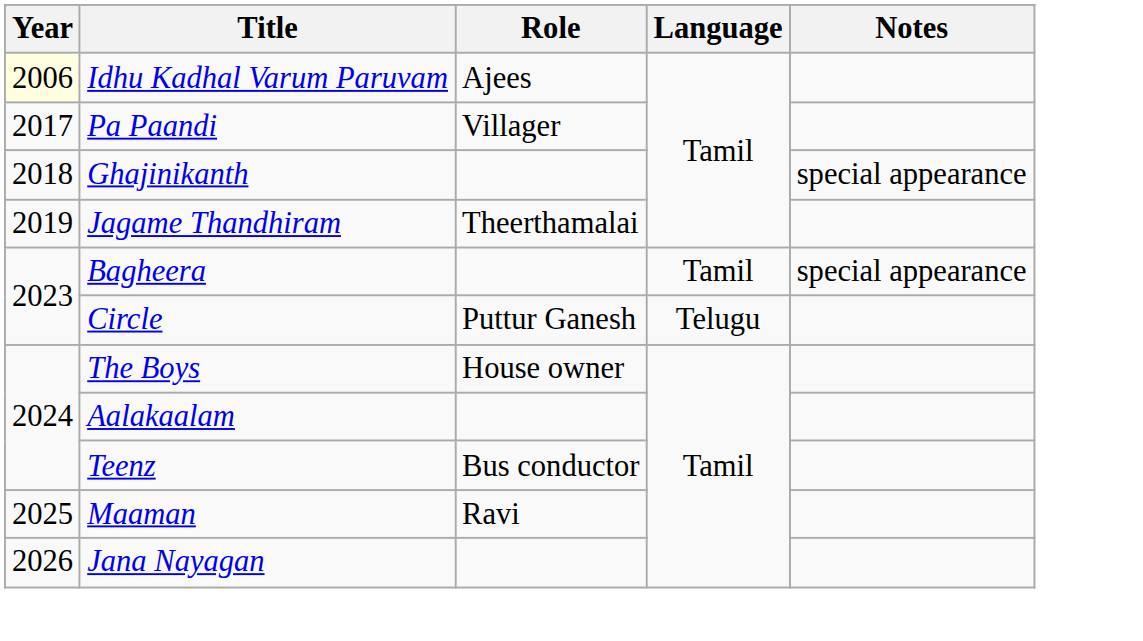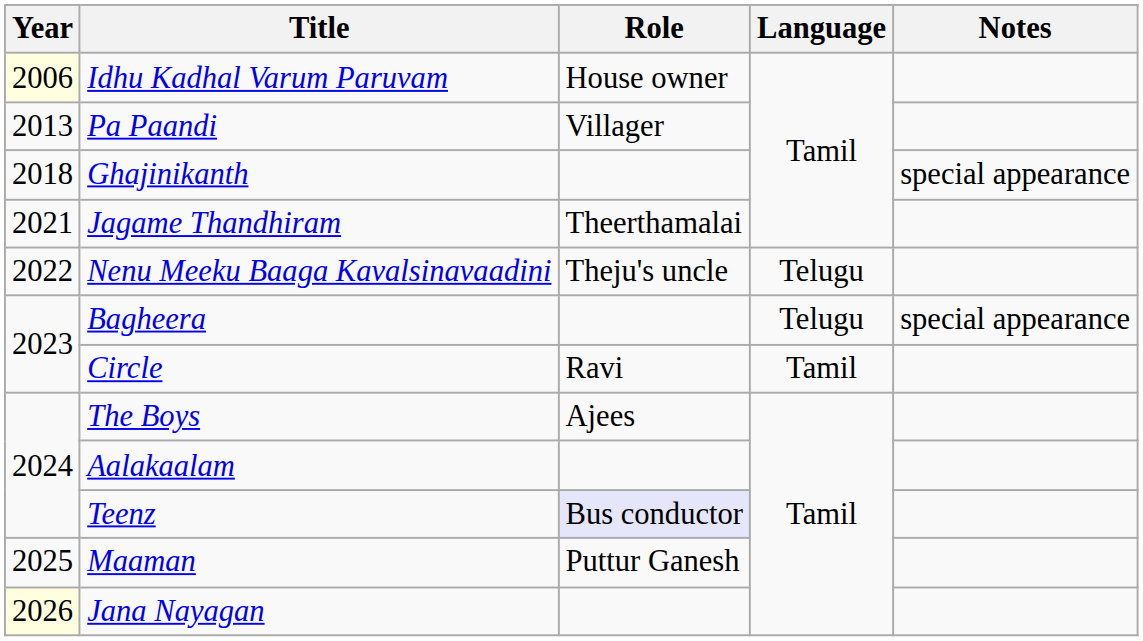 <table class="wikitable">
 <tr>
 <th>Year</th>
 <th>Title</th>
 <th>Role</th>
 <th>Language</th>
 <th>Notes</th>
 </tr>
 <tr>
 <td style="background: lightyellow;">2006</td>
 <td><em><a href='#'>Idhu Kadhal Varum Paruvam</a></em></td>
-<td>Ajees</td>
+<td>House owner</td>
 <td rowspan="4" style="text-align:center;">Tamil</td>
 <td></td>
 </tr>
 <tr>
-<td>2017</td>
+<td>2013</td>
 <td><em><a href='#'>Pa Paandi</a></em></td>
 <td>Villager</td>
 <td></td>
 </tr>
 <tr>
 <td>2018</td>
 <td><em><a href='#'>Ghajinikanth</a></em></td>
 <td></td>
 <td>special appearance</td>
 </tr>
 <tr>
-<td>2019</td>
+<td>2021</td>
 <td><em><a href='#'>Jagame Thandhiram</a></em></td>
 <td>Theerthamalai</td>
+<td></td>
+</tr>
+<tr>
+<td>2022</td>
+<td><em><a href='#'>Nenu Meeku Baaga Kavalsinavaadini</a></em></td>
+<td>Theju's uncle</td>
+<td style="text-align:center;">Telugu</td>
 <td></td>
 </tr>
 <tr>
 <td rowspan="2">2023</td>
 <td><em><a href='#'>Bagheera</a></em></td>
 <td></td>
-<td style="text-align:center;">Tamil</td>
+<td style="text-align:center;">Telugu</td>
 <td>special appearance</td>
 </tr>
 <tr>
 <td><em><a href='#'>Circle</a></em></td>
-<td>Puttur Ganesh</td>
-<td style="text-align:center;">Telugu</td>
+<td>Ravi</td>
+<td style="text-align:center;">Tamil</td>
 <td></td>
 </tr>
 <tr>
 <td rowspan="3">2024</td>
 <td><em><a href='#'>The Boys</a></em></td>
-<td>House owner</td>
+<td>Ajees</td>
 <td rowspan="5" style="text-align:center;">Tamil</td>
 <td></td>
 </tr>
 <tr>
 <td><em><a href='#'>Aalakaalam</a></em></td>
 <td></td>
 <td></td>
 </tr>
 <tr>
 <td><em><a href='#'>Teenz</a></em></td>
-<td>Bus conductor</td>
+<td style="background: lavender;">Bus conductor</td>
 <td></td>
 </tr>
 <tr>
 <td>2025</td>
 <td><em><a href='#'>Maaman</a></em></td>
-<td>Ravi</td>
+<td>Puttur Ganesh</td>
 <td></td>
 </tr>
 <tr>
-<td>2026</td>
+<td style="background: lightyellow;">2026</td>
 <td><em><a href='#'>Jana Nayagan</a></em></td>
 <td></td>
 <td></td>
 </tr>
 </table>
